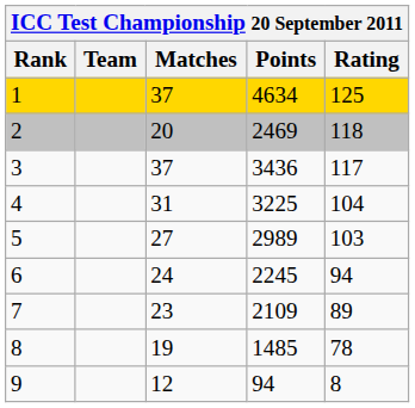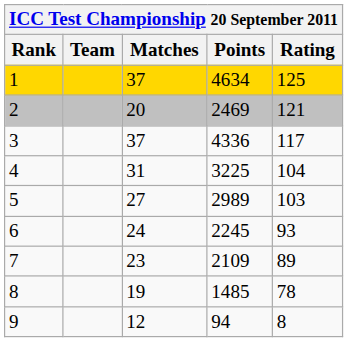 <table class="wikitable" style="white-space:nowrap">
 <tr>
 <th colspan="5"><a href='#'>ICC Test Championship</a> <small>20 September 2011</small></th>
 </tr>
 <tr>
 <th>Rank</th>
 <th>Team</th>
 <th>Matches</th>
 <th>Points</th>
 <th>Rating</th>
 </tr>
 <tr style="background:gold;">
 <td>1</td>
 <td style="text-align:left;"></td>
 <td>37</td>
 <td>4634</td>
 <td>125</td>
 </tr>
 <tr style="background:silver;">
 <td>2</td>
 <td style="text-align:left;"></td>
 <td>20</td>
 <td>2469</td>
-<td>118</td>
+<td>121</td>
 </tr>
 <tr>
 <td>3</td>
 <td style="text-align:left;"></td>
 <td>37</td>
-<td>3436</td>
+<td>4336</td>
 <td>117</td>
 </tr>
 <tr>
 <td>4</td>
 <td style="text-align:left;"></td>
 <td>31</td>
 <td>3225</td>
 <td>104</td>
 </tr>
 <tr>
 <td>5</td>
 <td style="text-align:left;"></td>
 <td>27</td>
 <td>2989</td>
 <td>103</td>
 </tr>
 <tr>
 <td>6</td>
 <td style="text-align:left;"></td>
 <td>24</td>
 <td>2245</td>
-<td>94</td>
+<td>93</td>
 </tr>
 <tr>
 <td>7</td>
 <td style="text-align:left;"></td>
 <td>23</td>
 <td>2109</td>
 <td>89</td>
 </tr>
 <tr>
 <td>8</td>
 <td style="text-align:left;"></td>
 <td>19</td>
 <td>1485</td>
 <td>78</td>
 </tr>
 <tr>
 <td>9</td>
 <td style="text-align:left;"></td>
 <td>12</td>
 <td>94</td>
 <td>8</td>
 </tr>
 </table>
